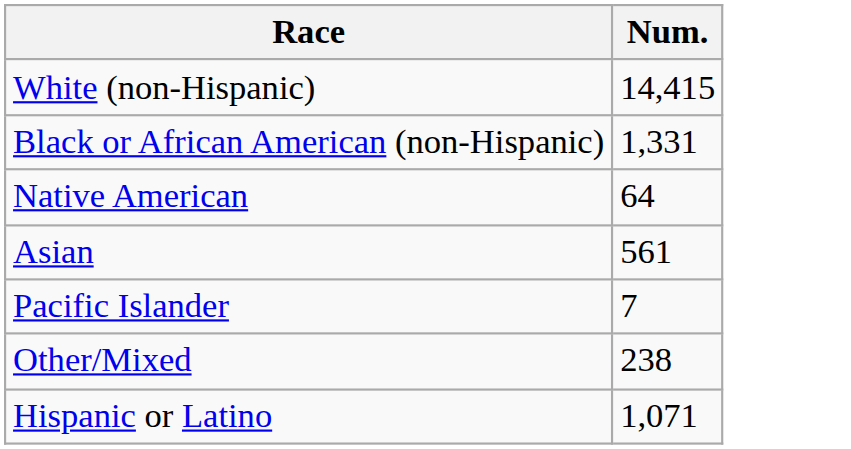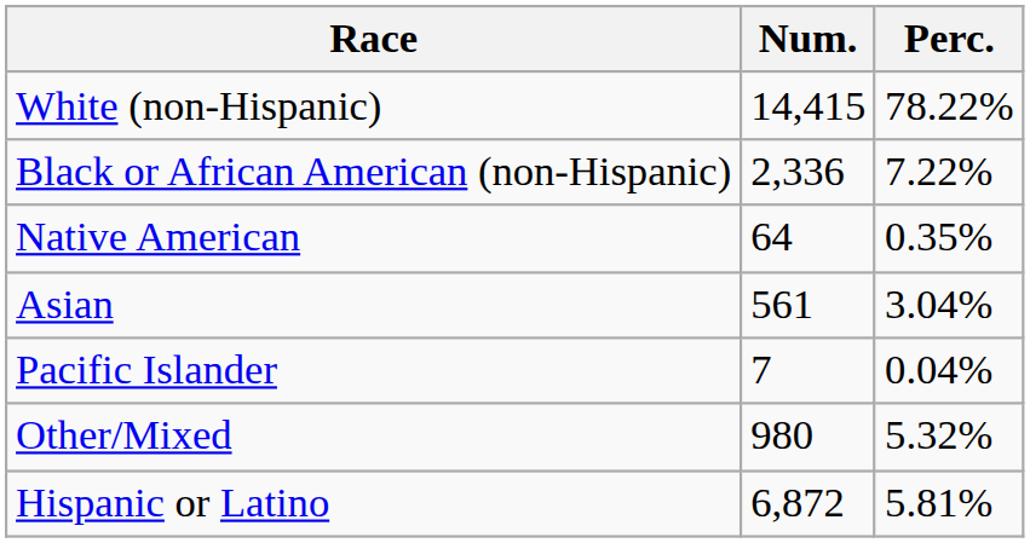 <table class="wikitable">
 <tr>
 <th>Race</th>
 <th>Num.</th>
+<th>Perc.</th>
 </tr>
 <tr>
 <td><a href='#'>White</a> (non-Hispanic)</td>
 <td>14,415</td>
+<td>78.22%</td>
 </tr>
 <tr>
 <td><a href='#'>Black or African American</a> (non-Hispanic)</td>
-<td>1,331</td>
+<td>2,336</td>
+<td>7.22%</td>
 </tr>
 <tr>
 <td><a href='#'>Native American</a></td>
 <td>64</td>
+<td>0.35%</td>
 </tr>
 <tr>
 <td><a href='#'>Asian</a></td>
 <td>561</td>
+<td>3.04%</td>
 </tr>
 <tr>
 <td><a href='#'>Pacific Islander</a></td>
 <td>7</td>
+<td>0.04%</td>
 </tr>
 <tr>
 <td><a href='#'>Other/Mixed</a></td>
-<td>238</td>
+<td>980</td>
+<td>5.32%</td>
 </tr>
 <tr>
 <td><a href='#'>Hispanic</a> or <a href='#'>Latino</a></td>
-<td>1,071</td>
+<td>6,872</td>
+<td>5.81%</td>
 </tr>
 </table>
